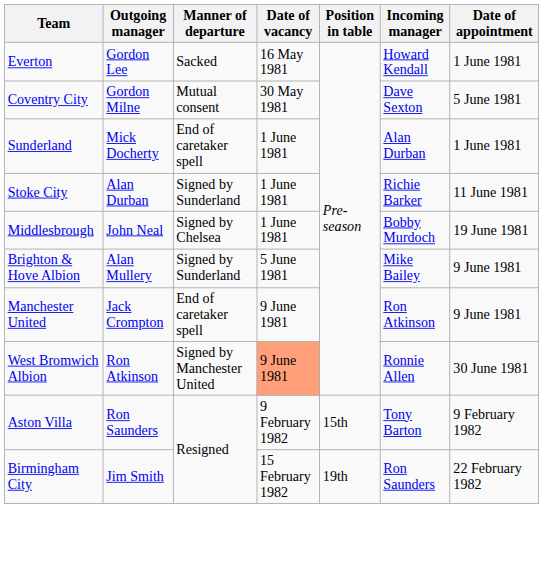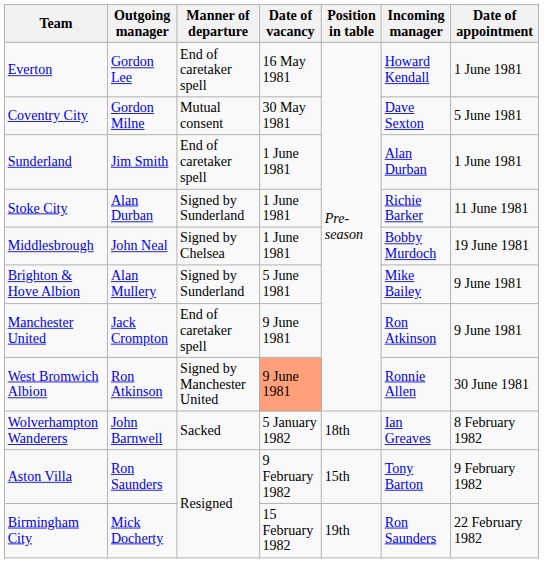 <table class="wikitable">
 <tr>
 <th>Team</th>
 <th>Outgoing manager</th>
 <th>Manner of departure</th>
 <th>Date of vacancy</th>
 <th>Position in table</th>
 <th>Incoming manager</th>
 <th>Date of appointment</th>
 </tr>
 <tr>
 <td><a href='#'>Everton</a></td>
 <td> <a href='#'>Gordon Lee</a></td>
-<td>Sacked</td>
+<td>End of caretaker spell</td>
 <td>16 May 1981</td>
 <td Rowspan="8"><em>Pre-season</em></td>
 <td> <a href='#'>Howard Kendall</a></td>
 <td>1 June 1981</td>
 </tr>
 <tr>
 <td><a href='#'>Coventry City</a></td>
 <td> <a href='#'>Gordon Milne</a></td>
 <td>Mutual consent</td>
 <td>30 May 1981</td>
 <td> <a href='#'>Dave Sexton</a></td>
 <td>5 June 1981</td>
 </tr>
 <tr>
 <td><a href='#'>Sunderland</a></td>
-<td> <a href='#'>Mick Docherty</a></td>
+<td> <a href='#'>Jim Smith</a></td>
 <td>End of caretaker spell</td>
 <td>1 June 1981</td>
 <td> <a href='#'>Alan Durban</a></td>
 <td>1 June 1981</td>
 </tr>
 <tr>
 <td><a href='#'>Stoke City</a></td>
 <td> <a href='#'>Alan Durban</a></td>
 <td>Signed by Sunderland</td>
 <td>1 June 1981</td>
 <td> <a href='#'>Richie Barker</a></td>
 <td>11 June 1981</td>
 </tr>
 <tr>
 <td><a href='#'>Middlesbrough</a></td>
 <td> <a href='#'>John Neal</a></td>
 <td>Signed by Chelsea</td>
 <td>1 June 1981</td>
 <td> <a href='#'>Bobby Murdoch</a></td>
 <td>19 June 1981</td>
 </tr>
 <tr>
 <td><a href='#'>Brighton & Hove Albion</a></td>
 <td> <a href='#'>Alan Mullery</a></td>
 <td>Signed by Sunderland</td>
 <td>5 June 1981</td>
 <td> <a href='#'>Mike Bailey</a></td>
 <td>9 June 1981</td>
 </tr>
 <tr>
 <td><a href='#'>Manchester United</a></td>
 <td> <a href='#'>Jack Crompton</a></td>
 <td>End of caretaker spell</td>
 <td>9 June 1981</td>
 <td> <a href='#'>Ron Atkinson</a></td>
 <td>9 June 1981</td>
 </tr>
 <tr>
 <td><a href='#'>West Bromwich Albion</a></td>
 <td> <a href='#'>Ron Atkinson</a></td>
 <td>Signed by Manchester United</td>
 <td style="background: lightsalmon;">9 June 1981</td>
 <td> <a href='#'>Ronnie Allen</a></td>
 <td>30 June 1981</td>
 </tr>
 <tr>
+<td><a href='#'>Wolverhampton Wanderers</a></td>
+<td> <a href='#'>John Barnwell</a></td>
+<td>Sacked</td>
+<td>5 January 1982</td>
+<td>18th</td>
+<td> <a href='#'>Ian Greaves</a></td>
+<td>8 February 1982</td>
+</tr>
+<tr>
 <td><a href='#'>Aston Villa</a></td>
 <td> <a href='#'>Ron Saunders</a></td>
 <td rowspan="2">Resigned</td>
 <td>9 February 1982</td>
 <td>15th</td>
 <td> <a href='#'>Tony Barton</a></td>
 <td>9 February 1982</td>
 </tr>
 <tr>
 <td><a href='#'>Birmingham City</a></td>
-<td> <a href='#'>Jim Smith</a></td>
+<td> <a href='#'>Mick Docherty</a></td>
 <td>15 February 1982</td>
 <td>19th</td>
 <td> <a href='#'>Ron Saunders</a></td>
 <td>22 February 1982</td>
 </tr>
 </table>
